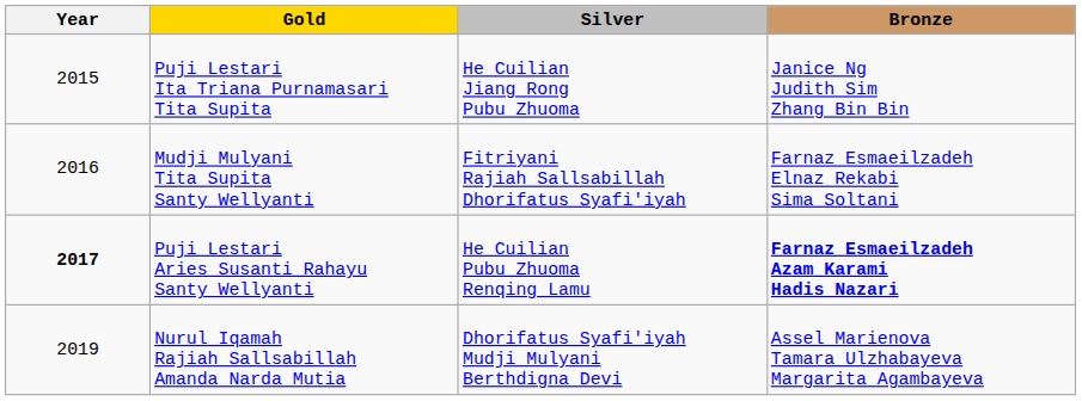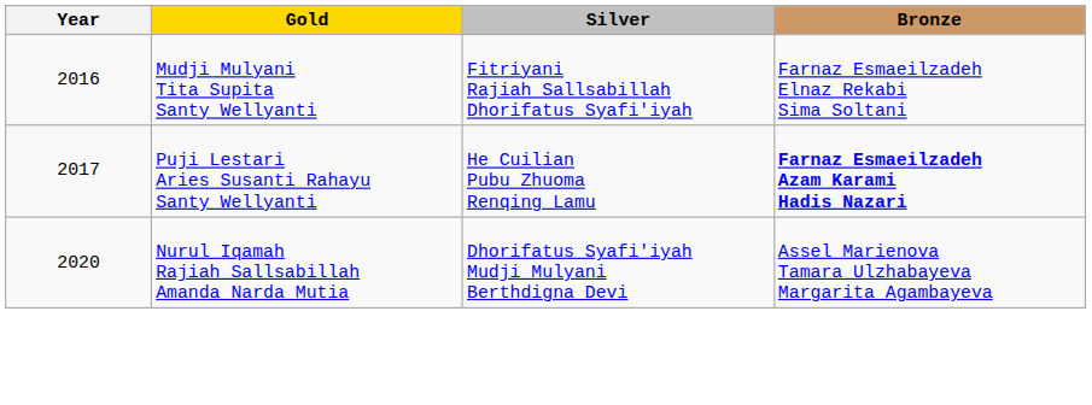 <table class="wikitable">
 <tr>
 <th width="100">Year</th>
 <th width="220" style="background:gold;">Gold</th>
 <th width="220" style="background:silver;">Silver</th>
 <th width="220" style="background:#CC9966;">Bronze</th>
 </tr>
 <tr>
-<td align="center">2015</td>
-<td><br><a href='#'>Puji Lestari</a><br><a href='#'>Ita Triana Purnamasari</a><br><a href='#'>Tita Supita</a></td>
-<td><br><a href='#'>He Cuilian</a><br><a href='#'>Jiang Rong</a><br><a href='#'>Pubu Zhuoma</a></td>
-<td><br><a href='#'>Janice Ng</a><br><a href='#'>Judith Sim</a><br><a href='#'>Zhang Bin Bin</a></td>
-</tr>
-<tr>
 <td align="center">2016</td>
 <td><br><a href='#'>Mudji Mulyani</a><br><a href='#'>Tita Supita</a><br><a href='#'>Santy Wellyanti</a></td>
 <td><br><a href='#'>Fitriyani</a><br><a href='#'>Rajiah Sallsabillah</a><br><a href='#'>Dhorifatus Syafi'iyah</a></td>
 <td><br><a href='#'>Farnaz Esmaeilzadeh</a><br><a href='#'>Elnaz Rekabi</a><br><a href='#'>Sima Soltani</a></td>
 </tr>
 <tr>
-<td align="center"><strong>2017</strong></td>
+<td align="center">2017</td>
 <td><br><a href='#'>Puji Lestari</a><br><a href='#'>Aries Susanti Rahayu</a><br><a href='#'>Santy Wellyanti</a></td>
 <td><br><a href='#'>He Cuilian</a><br><a href='#'>Pubu Zhuoma</a><br><a href='#'>Renqing Lamu</a></td>
 <td><strong><br><a href='#'>Farnaz Esmaeilzadeh</a><br><a href='#'>Azam Karami</a><br><a href='#'>Hadis Nazari</a></strong></td>
 </tr>
 <tr>
-<td align="center">2019</td>
+<td align="center">2020</td>
 <td><br><a href='#'>Nurul Iqamah</a><br><a href='#'>Rajiah Sallsabillah</a><br><a href='#'>Amanda Narda Mutia</a></td>
 <td><br><a href='#'>Dhorifatus Syafi'iyah</a><br><a href='#'>Mudji Mulyani</a><br><a href='#'>Berthdigna Devi</a></td>
 <td><br><a href='#'>Assel Marienova</a><br><a href='#'>Tamara Ulzhabayeva</a><br><a href='#'>Margarita Agambayeva</a></td>
 </tr>
 </table>
